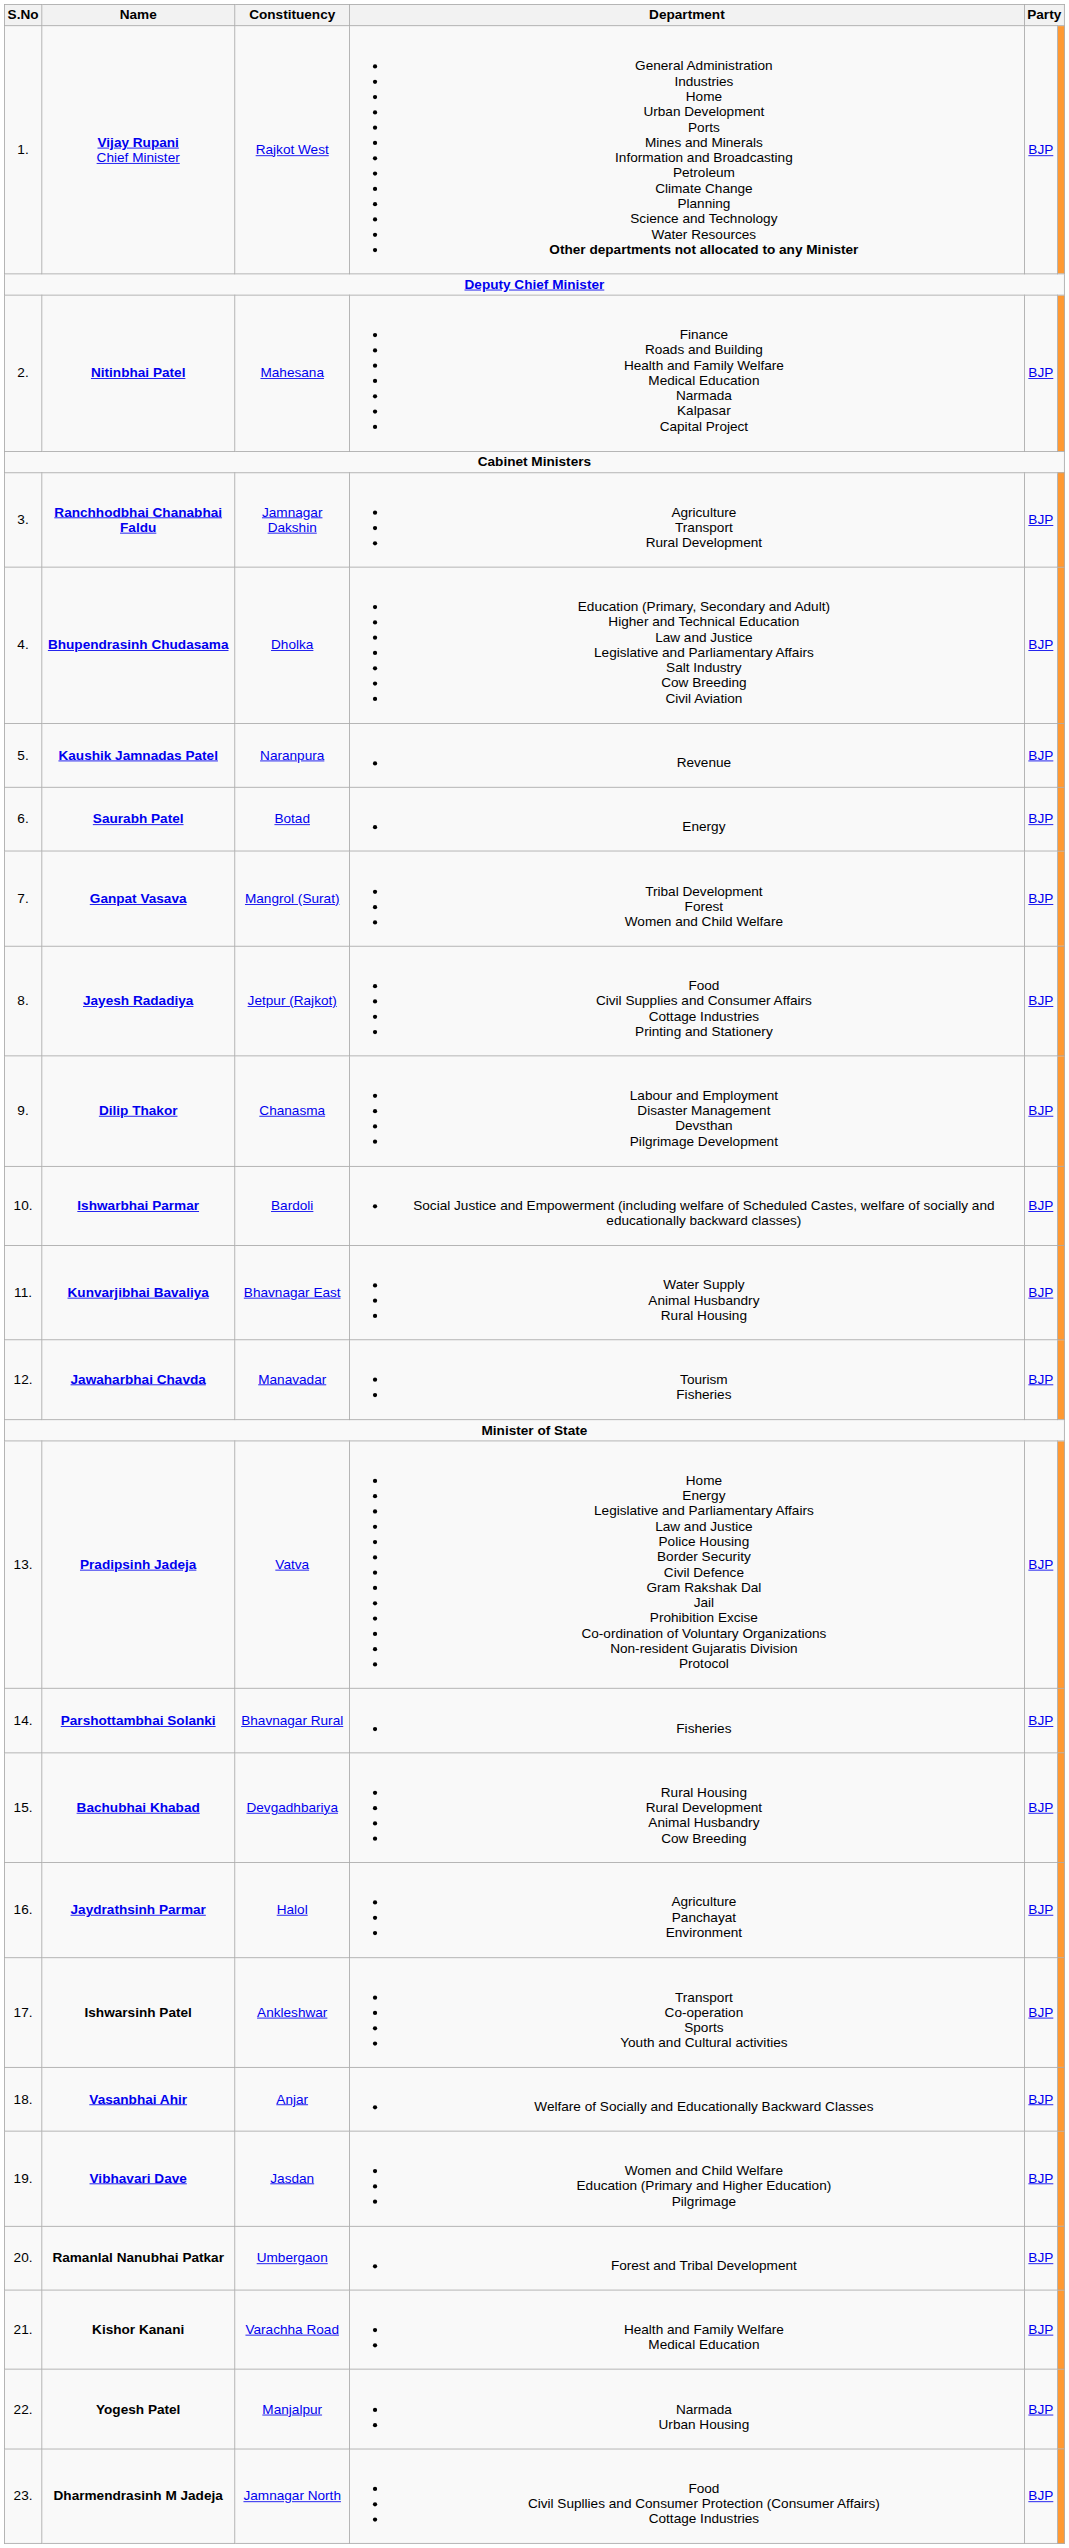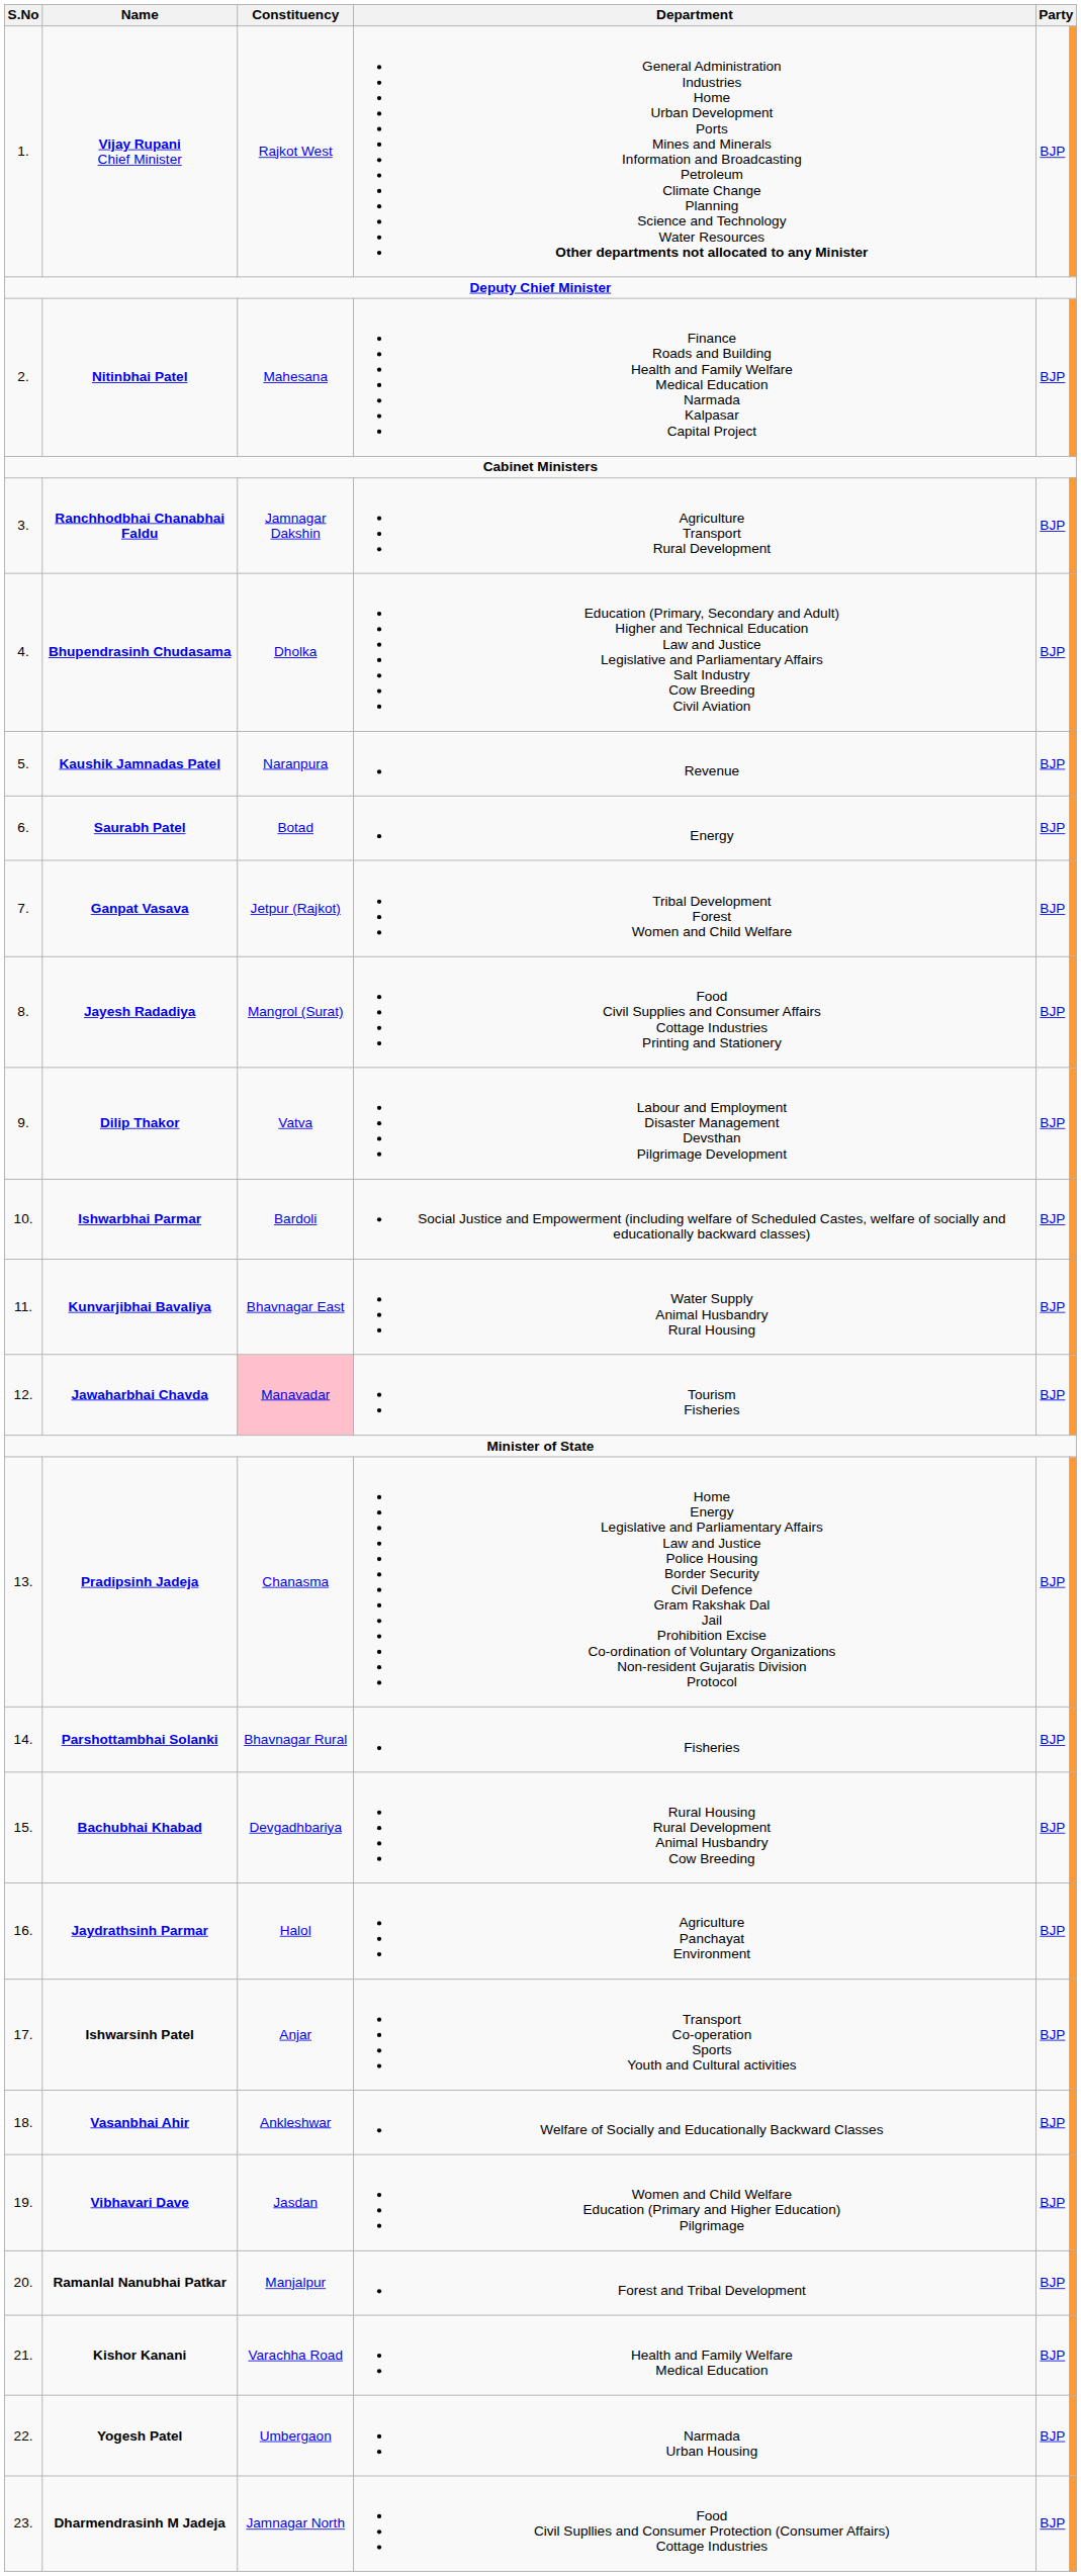 <table class="wikitable sortable" style="text-align:center;">
 <tr>
 <th>S.No</th>
 <th>Name</th>
 <th>Constituency</th>
 <th>Department</th>
 <th colspan="2" scope="col">Party</th>
 </tr>
 <tr>
 <td>1.</td>
 <td><strong><a href='#'>Vijay Rupani</a></strong><br><a href='#'>Chief Minister</a></td>
 <td><a href='#'>Rajkot West</a></td>
 <td><br><ul><li>General Administration</li><li>Industries</li><li>Home</li><li>Urban Development</li><li>Ports</li><li>Mines and Minerals</li><li>Information and Broadcasting</li><li>Petroleum</li><li>Climate Change</li><li>Planning</li><li>Science and Technology</li><li>Water Resources</li><li><strong>Other departments not allocated to any Minister</strong></li></ul></td>
 <td><a href='#'>BJP</a></td>
 <td bgcolor=#FF9933></td>
 </tr>
 <tr>
 <td style="text-align: center;" colspan=6><strong><a href='#'>Deputy Chief Minister</a></strong></td>
 </tr>
 <tr>
 <td>2.</td>
 <td><strong><a href='#'>Nitinbhai Patel</a></strong></td>
 <td><a href='#'>Mahesana</a></td>
 <td><br><ul><li>Finance</li><li>Roads and Building</li><li>Health and Family Welfare</li><li>Medical Education</li><li>Narmada</li><li>Kalpasar</li><li>Capital Project</li></ul></td>
 <td><a href='#'>BJP</a></td>
 <td bgcolor=#FF9933></td>
 </tr>
 <tr>
 <td style="text-align: center;" colspan=6><strong>Cabinet Ministers</strong></td>
 </tr>
 <tr>
 <td>3.</td>
 <td><strong><a href='#'>Ranchhodbhai Chanabhai Faldu</a></strong></td>
 <td><a href='#'>Jamnagar Dakshin</a></td>
 <td><br><ul><li>Agriculture</li><li>Transport</li><li>Rural Development</li></ul></td>
 <td><a href='#'>BJP</a></td>
 <td bgcolor=#FF9933></td>
 </tr>
 <tr>
 <td>4.</td>
 <td><strong><a href='#'>Bhupendrasinh Chudasama</a></strong></td>
 <td><a href='#'>Dholka</a></td>
 <td><br><ul><li>Education (Primary, Secondary and Adult)</li><li>Higher and Technical Education</li><li>Law and Justice</li><li>Legislative and Parliamentary Affairs</li><li>Salt Industry</li><li>Cow Breeding</li><li>Civil Aviation</li></ul></td>
 <td><a href='#'>BJP</a></td>
 <td bgcolor=#FF9933></td>
 </tr>
 <tr>
 <td>5.</td>
 <td><strong><a href='#'>Kaushik Jamnadas Patel</a></strong></td>
 <td><a href='#'>Naranpura</a></td>
 <td><br><ul><li>Revenue</li></ul></td>
 <td><a href='#'>BJP</a></td>
 <td bgcolor=#FF9933></td>
 </tr>
 <tr>
 <td>6.</td>
 <td><strong><a href='#'>Saurabh Patel</a></strong></td>
 <td><a href='#'>Botad</a></td>
 <td><br><ul><li>Energy</li></ul></td>
 <td><a href='#'>BJP</a></td>
 <td bgcolor=#FF9933></td>
 </tr>
 <tr>
 <td>7.</td>
 <td><strong><a href='#'>Ganpat Vasava</a></strong></td>
-<td><a href='#'>Mangrol (Surat)</a></td>
+<td><a href='#'>Jetpur (Rajkot)</a></td>
 <td><br><ul><li>Tribal Development</li><li>Forest</li><li>Women and Child Welfare</li></ul></td>
 <td><a href='#'>BJP</a></td>
 <td bgcolor=#FF9933></td>
 </tr>
 <tr>
 <td>8.</td>
 <td><strong><a href='#'>Jayesh Radadiya</a></strong></td>
-<td><a href='#'>Jetpur (Rajkot)</a></td>
+<td><a href='#'>Mangrol (Surat)</a></td>
 <td><br><ul><li>Food</li><li>Civil Supplies and Consumer Affairs</li><li>Cottage Industries</li><li>Printing and Stationery</li></ul></td>
 <td><a href='#'>BJP</a></td>
 <td bgcolor=#FF9933></td>
 </tr>
 <tr>
 <td>9.</td>
 <td><strong><a href='#'>Dilip Thakor</a></strong></td>
-<td><a href='#'>Chanasma</a></td>
+<td><a href='#'>Vatva</a></td>
 <td><br><ul><li>Labour and Employment</li><li>Disaster Management</li><li>Devsthan</li><li>Pilgrimage Development</li></ul></td>
 <td><a href='#'>BJP</a></td>
 <td bgcolor=#FF9933></td>
 </tr>
 <tr>
 <td>10.</td>
 <td><strong><a href='#'>Ishwarbhai Parmar</a></strong></td>
 <td><a href='#'>Bardoli</a></td>
 <td><br><ul><li>Social Justice and Empowerment (including welfare of Scheduled Castes, welfare of socially and educationally backward classes)</li></ul></td>
 <td><a href='#'>BJP</a></td>
 <td bgcolor=#FF9933></td>
 </tr>
 <tr>
 <td>11.</td>
 <td><strong><a href='#'>Kunvarjibhai Bavaliya</a></strong></td>
 <td><a href='#'>Bhavnagar East</a></td>
 <td><br><ul><li>Water Supply</li><li>Animal Husbandry</li><li>Rural Housing</li></ul></td>
 <td><a href='#'>BJP</a></td>
 <td bgcolor=#FF9933></td>
 </tr>
 <tr>
 <td>12.</td>
 <td><strong><a href='#'>Jawaharbhai Chavda</a></strong></td>
-<td><a href='#'>Manavadar</a></td>
+<td style="background: pink;"><a href='#'>Manavadar</a></td>
 <td><br><ul><li>Tourism</li><li>Fisheries</li></ul></td>
 <td><a href='#'>BJP</a></td>
 <td bgcolor=#FF9933></td>
 </tr>
 <tr>
 <td colspan="6" style="text-align: center;"><strong>Minister of State</strong></td>
 </tr>
 <tr>
 <td>13.</td>
 <td><strong><a href='#'>Pradipsinh Jadeja</a></strong></td>
-<td><a href='#'>Vatva</a></td>
+<td><a href='#'>Chanasma</a></td>
 <td><br><ul><li>Home</li><li>Energy</li><li>Legislative and Parliamentary Affairs</li><li>Law and Justice</li><li>Police Housing<br></li><li>Border Security<br></li><li>Civil Defence<br></li><li>Gram Rakshak Dal<br></li><li>Jail<br></li><li>Prohibition Excise<br></li><li>Co-ordination of Voluntary Organizations<br></li><li>Non-resident Gujaratis Division<br></li><li>Protocol<br></li></ul></td>
 <td><a href='#'>BJP</a></td>
 <td bgcolor=#FF9933></td>
 </tr>
 <tr>
 <td>14.</td>
 <td><strong><a href='#'>Parshottambhai Solanki</a></strong></td>
 <td><a href='#'>Bhavnagar Rural</a></td>
 <td><br><ul><li>Fisheries</li></ul></td>
 <td><a href='#'>BJP</a></td>
 <td bgcolor=#FF9933></td>
 </tr>
 <tr>
 <td>15.</td>
 <td><strong><a href='#'>Bachubhai Khabad</a></strong></td>
 <td><a href='#'>Devgadhbariya</a></td>
 <td><br><ul><li>Rural Housing</li><li>Rural Development</li><li>Animal Husbandry</li><li>Cow Breeding</li></ul></td>
 <td><a href='#'>BJP</a></td>
 <td bgcolor=#FF9933></td>
 </tr>
 <tr>
 <td>16.</td>
 <td><strong><a href='#'>Jaydrathsinh Parmar</a></strong></td>
 <td><a href='#'>Halol</a></td>
 <td><br><ul><li>Agriculture</li><li>Panchayat<br></li><li>Environment<br></li></ul></td>
 <td><a href='#'>BJP</a></td>
 <td bgcolor=#FF9933></td>
 </tr>
 <tr>
 <td>17.</td>
 <td><strong>Ishwarsinh Patel</strong></td>
-<td><a href='#'>Ankleshwar</a></td>
+<td><a href='#'>Anjar</a></td>
 <td><br><ul><li>Transport</li><li>Co-operation<br></li><li>Sports<br></li><li>Youth and Cultural activities<br></li></ul></td>
 <td><a href='#'>BJP</a></td>
 <td bgcolor=#FF9933></td>
 </tr>
 <tr>
 <td>18.</td>
 <td><strong><a href='#'>Vasanbhai Ahir</a></strong></td>
-<td><a href='#'>Anjar</a></td>
+<td><a href='#'>Ankleshwar</a></td>
 <td><br><ul><li>Welfare of Socially and Educationally Backward Classes</li></ul></td>
 <td><a href='#'>BJP</a></td>
 <td bgcolor=#FF9933></td>
 </tr>
 <tr>
 <td>19.</td>
 <td><strong><a href='#'>Vibhavari Dave</a></strong></td>
 <td><a href='#'>Jasdan</a></td>
 <td><br><ul><li>Women and Child Welfare</li><li>Education (Primary and Higher Education)</li><li>Pilgrimage</li></ul></td>
 <td><a href='#'>BJP</a></td>
 <td bgcolor=#FF9933></td>
 </tr>
 <tr>
 <td>20.</td>
 <td><strong>Ramanlal Nanubhai Patkar</strong></td>
-<td><a href='#'>Umbergaon</a></td>
+<td><a href='#'>Manjalpur</a></td>
 <td><br><ul><li>Forest and Tribal Development</li></ul></td>
 <td><a href='#'>BJP</a></td>
 <td bgcolor=#FF9933></td>
 </tr>
 <tr>
 <td>21.</td>
 <td><strong>Kishor Kanani</strong></td>
 <td><a href='#'>Varachha Road</a></td>
 <td><br><ul><li>Health and Family Welfare</li><li>Medical Education</li></ul></td>
 <td><a href='#'>BJP</a></td>
 <td bgcolor=#FF9933></td>
 </tr>
 <tr>
 <td>22.</td>
 <td><strong>Yogesh Patel</strong></td>
-<td><a href='#'>Manjalpur</a></td>
+<td><a href='#'>Umbergaon</a></td>
 <td><br><ul><li>Narmada</li><li>Urban Housing</li></ul></td>
 <td><a href='#'>BJP</a></td>
 <td bgcolor=#FF9933></td>
 </tr>
 <tr>
 <td>23.</td>
 <td><strong>Dharmendrasinh M Jadeja</strong></td>
 <td><a href='#'>Jamnagar North</a></td>
 <td><br><ul><li>Food</li><li>Civil Supllies and Consumer Protection (Consumer Affairs)</li><li>Cottage Industries</li></ul></td>
 <td><a href='#'>BJP</a></td>
 <td bgcolor=#FF9933></td>
 </tr>
 </table>
